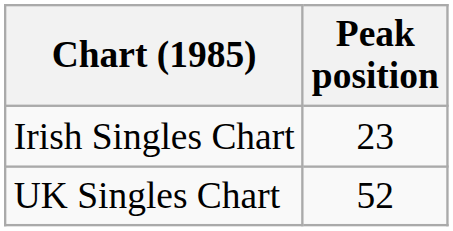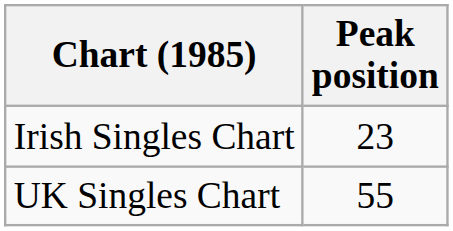 <table class="wikitable sortable">
 <tr>
 <th>Chart (1985)</th>
 <th>Peak<br>position</th>
 </tr>
 <tr>
 <td align="left">Irish Singles Chart</td>
 <td style="text-align:center;">23</td>
 </tr>
 <tr>
 <td align="left">UK Singles Chart</td>
-<td style="text-align:center;">52</td>
+<td style="text-align:center;">55</td>
 </tr>
 </table>
